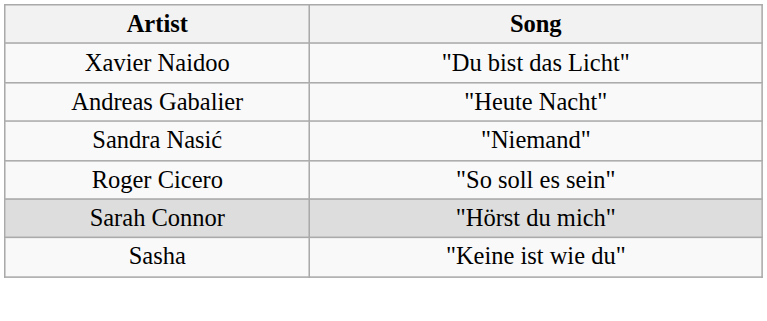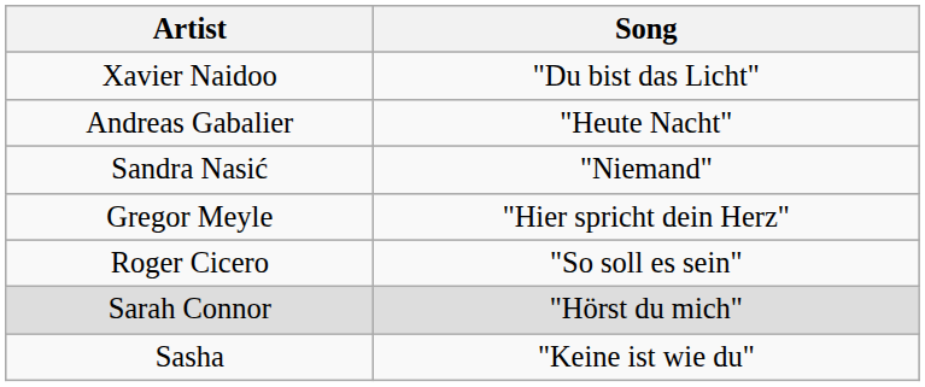 <table class="wikitable plainrowheaders" style="text-align:center;" border="1">
 <tr>
 <th scope="col" rowspan="1" style="width:12em;">Artist</th>
 <th scope="col" rowspan="1" style="width:18em;">Song</th>
 </tr>
 <tr>
 <td scope="row">Xavier Naidoo</td>
 <td>"Du bist das Licht"</td>
 </tr>
 <tr>
 <td scope="row">Andreas Gabalier</td>
 <td>"Heute Nacht"</td>
 </tr>
 <tr>
 <td scope="row">Sandra Nasić</td>
 <td>"Niemand"</td>
 </tr>
 <tr>
+<td scope="row">Gregor Meyle</td>
+<td>"Hier spricht dein Herz"</td>
+</tr>
+<tr>
 <td scope="row">Roger Cicero</td>
 <td>"So soll es sein"</td>
 </tr>
 <tr style="background:#ddd;">
 <td scope="row">Sarah Connor</td>
 <td>"Hörst du mich"</td>
 </tr>
 <tr>
 <td scope="row">Sasha</td>
 <td>"Keine ist wie du"</td>
 </tr>
 </table>
